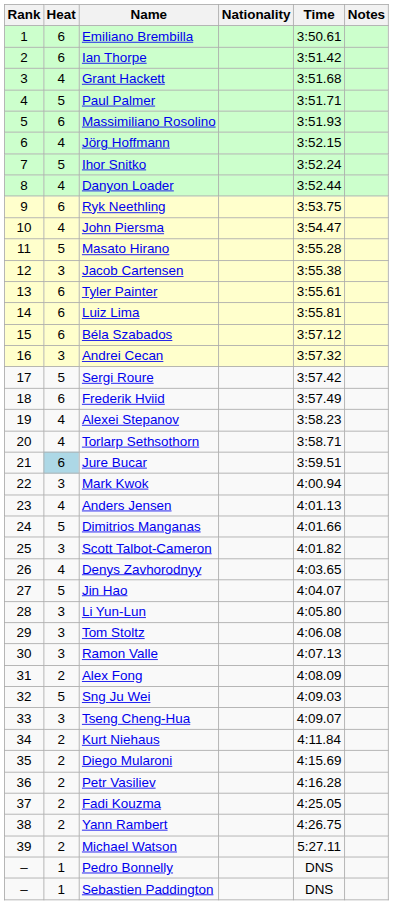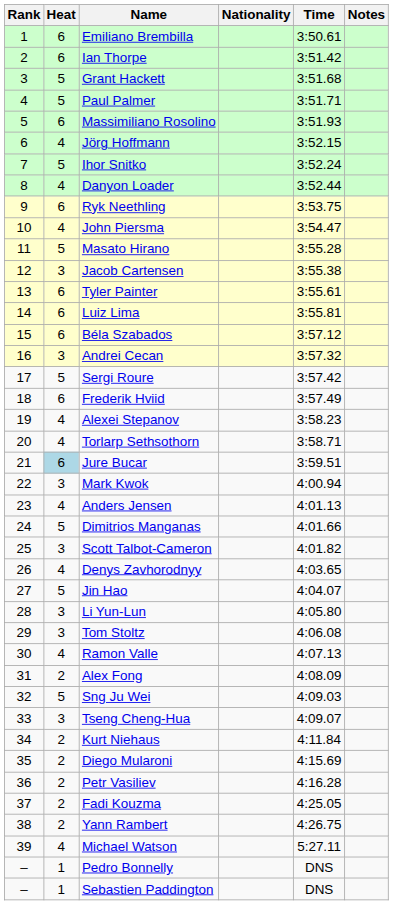 <table class="wikitable sortable" style="text-align:center">
 <tr>
 <th>Rank</th>
 <th>Heat</th>
 <th>Name</th>
 <th>Nationality</th>
 <th>Time</th>
 <th>Notes</th>
 </tr>
 <tr bgcolor=ccffcc>
 <td>1</td>
 <td>6</td>
 <td align=left><a href='#'>Emiliano Brembilla</a></td>
 <td align=left></td>
 <td>3:50.61</td>
 <td></td>
 </tr>
 <tr bgcolor=ccffcc>
 <td>2</td>
 <td>6</td>
 <td align=left><a href='#'>Ian Thorpe</a></td>
 <td align=left></td>
 <td>3:51.42</td>
 <td></td>
 </tr>
 <tr bgcolor=ccffcc>
 <td>3</td>
-<td>4</td>
+<td>5</td>
 <td align=left><a href='#'>Grant Hackett</a></td>
 <td align=left></td>
 <td>3:51.68</td>
 <td></td>
 </tr>
 <tr bgcolor=ccffcc>
 <td>4</td>
 <td>5</td>
 <td align=left><a href='#'>Paul Palmer</a></td>
 <td align=left></td>
 <td>3:51.71</td>
 <td></td>
 </tr>
 <tr bgcolor=ccffcc>
 <td>5</td>
 <td>6</td>
 <td align=left><a href='#'>Massimiliano Rosolino</a></td>
 <td align=left></td>
 <td>3:51.93</td>
 <td></td>
 </tr>
 <tr bgcolor=ccffcc>
 <td>6</td>
 <td>4</td>
 <td align=left><a href='#'>Jörg Hoffmann</a></td>
 <td align=left></td>
 <td>3:52.15</td>
 <td></td>
 </tr>
 <tr bgcolor=ccffcc>
 <td>7</td>
 <td>5</td>
 <td align=left><a href='#'>Ihor Snitko</a></td>
 <td align=left></td>
 <td>3:52.24</td>
 <td></td>
 </tr>
 <tr bgcolor=ccffcc>
 <td>8</td>
 <td>4</td>
 <td align=left><a href='#'>Danyon Loader</a></td>
 <td align=left></td>
 <td>3:52.44</td>
 <td></td>
 </tr>
 <tr bgcolor=ffffcc>
 <td>9</td>
 <td>6</td>
 <td align=left><a href='#'>Ryk Neethling</a></td>
 <td align=left></td>
 <td>3:53.75</td>
 <td></td>
 </tr>
 <tr bgcolor=ffffcc>
 <td>10</td>
 <td>4</td>
 <td align=left><a href='#'>John Piersma</a></td>
 <td align=left></td>
 <td>3:54.47</td>
 <td></td>
 </tr>
 <tr bgcolor=ffffcc>
 <td>11</td>
 <td>5</td>
 <td align=left><a href='#'>Masato Hirano</a></td>
 <td align=left></td>
 <td>3:55.28</td>
 <td></td>
 </tr>
 <tr bgcolor=ffffcc>
 <td>12</td>
 <td>3</td>
 <td align=left><a href='#'>Jacob Cartensen</a></td>
 <td align=left></td>
 <td>3:55.38</td>
 <td></td>
 </tr>
 <tr bgcolor=ffffcc>
 <td>13</td>
 <td>6</td>
 <td align=left><a href='#'>Tyler Painter</a></td>
 <td align=left></td>
 <td>3:55.61</td>
 <td></td>
 </tr>
 <tr bgcolor=ffffcc>
 <td>14</td>
 <td>6</td>
 <td align=left><a href='#'>Luiz Lima</a></td>
 <td align=left></td>
 <td>3:55.81</td>
 <td></td>
 </tr>
 <tr bgcolor=ffffcc>
 <td>15</td>
 <td>6</td>
 <td align=left><a href='#'>Béla Szabados</a></td>
 <td align=left></td>
 <td>3:57.12</td>
 <td></td>
 </tr>
 <tr bgcolor=ffffcc>
 <td>16</td>
 <td>3</td>
 <td align=left><a href='#'>Andrei Cecan</a></td>
 <td align=left></td>
 <td>3:57.32</td>
 <td></td>
 </tr>
 <tr>
 <td>17</td>
 <td>5</td>
 <td align=left><a href='#'>Sergi Roure</a></td>
 <td align=left></td>
 <td>3:57.42</td>
 <td></td>
 </tr>
 <tr>
 <td>18</td>
 <td>6</td>
 <td align=left><a href='#'>Frederik Hviid</a></td>
 <td align=left></td>
 <td>3:57.49</td>
 <td></td>
 </tr>
 <tr>
 <td>19</td>
 <td>4</td>
 <td align=left><a href='#'>Alexei Stepanov</a></td>
 <td align=left></td>
 <td>3:58.23</td>
 <td></td>
 </tr>
 <tr>
 <td>20</td>
 <td>4</td>
 <td align=left><a href='#'>Torlarp Sethsothorn</a></td>
 <td align=left></td>
 <td>3:58.71</td>
 <td></td>
 </tr>
 <tr>
 <td>21</td>
 <td style="background: lightblue;">6</td>
 <td align=left><a href='#'>Jure Bucar</a></td>
 <td align=left></td>
 <td>3:59.51</td>
 <td></td>
 </tr>
 <tr>
 <td>22</td>
 <td>3</td>
 <td align=left><a href='#'>Mark Kwok</a></td>
 <td align=left></td>
 <td>4:00.94</td>
 <td></td>
 </tr>
 <tr>
 <td>23</td>
 <td>4</td>
 <td align=left><a href='#'>Anders Jensen</a></td>
 <td align=left></td>
 <td>4:01.13</td>
 <td></td>
 </tr>
 <tr>
 <td>24</td>
 <td>5</td>
 <td align=left><a href='#'>Dimitrios Manganas</a></td>
 <td align=left></td>
 <td>4:01.66</td>
 <td></td>
 </tr>
 <tr>
 <td>25</td>
 <td>3</td>
 <td align=left><a href='#'>Scott Talbot-Cameron</a></td>
 <td align=left></td>
 <td>4:01.82</td>
 <td></td>
 </tr>
 <tr>
 <td>26</td>
 <td>4</td>
 <td align=left><a href='#'>Denys Zavhorodnyy</a></td>
 <td align=left></td>
 <td>4:03.65</td>
 <td></td>
 </tr>
 <tr>
 <td>27</td>
 <td>5</td>
 <td align=left><a href='#'>Jin Hao</a></td>
 <td align=left></td>
 <td>4:04.07</td>
 <td></td>
 </tr>
 <tr>
 <td>28</td>
 <td>3</td>
 <td align=left><a href='#'>Li Yun-Lun</a></td>
 <td align=left></td>
 <td>4:05.80</td>
 <td></td>
 </tr>
 <tr>
 <td>29</td>
 <td>3</td>
 <td align=left><a href='#'>Tom Stoltz</a></td>
 <td align=left></td>
 <td>4:06.08</td>
 <td></td>
 </tr>
 <tr>
 <td>30</td>
-<td>3</td>
+<td>4</td>
 <td align=left><a href='#'>Ramon Valle</a></td>
 <td align=left></td>
 <td>4:07.13</td>
 <td></td>
 </tr>
 <tr>
 <td>31</td>
 <td>2</td>
 <td align=left><a href='#'>Alex Fong</a></td>
 <td align=left></td>
 <td>4:08.09</td>
 <td></td>
 </tr>
 <tr>
 <td>32</td>
 <td>5</td>
 <td align=left><a href='#'>Sng Ju Wei</a></td>
 <td align=left></td>
 <td>4:09.03</td>
 <td></td>
 </tr>
 <tr>
 <td>33</td>
 <td>3</td>
 <td align=left><a href='#'>Tseng Cheng-Hua</a></td>
 <td align=left></td>
 <td>4:09.07</td>
 <td></td>
 </tr>
 <tr>
 <td>34</td>
 <td>2</td>
 <td align=left><a href='#'>Kurt Niehaus</a></td>
 <td align=left></td>
 <td>4:11.84</td>
 <td></td>
 </tr>
 <tr>
 <td>35</td>
 <td>2</td>
 <td align=left><a href='#'>Diego Mularoni</a></td>
 <td align=left></td>
 <td>4:15.69</td>
 <td></td>
 </tr>
 <tr>
 <td>36</td>
 <td>2</td>
 <td align=left><a href='#'>Petr Vasiliev</a></td>
 <td align=left></td>
 <td>4:16.28</td>
 <td></td>
 </tr>
 <tr>
 <td>37</td>
 <td>2</td>
 <td align=left><a href='#'>Fadi Kouzma</a></td>
 <td align=left></td>
 <td>4:25.05</td>
 <td></td>
 </tr>
 <tr>
 <td>38</td>
 <td>2</td>
 <td align=left><a href='#'>Yann Rambert</a></td>
 <td align=left></td>
 <td>4:26.75</td>
 <td></td>
 </tr>
 <tr>
 <td>39</td>
-<td>2</td>
+<td>4</td>
 <td align=left><a href='#'>Michael Watson</a></td>
 <td align=left></td>
 <td>5:27.11</td>
 <td></td>
 </tr>
 <tr>
 <td>–</td>
 <td>1</td>
 <td align=left><a href='#'>Pedro Bonnelly</a></td>
 <td align=left></td>
 <td>DNS</td>
 <td></td>
 </tr>
 <tr>
 <td>–</td>
 <td>1</td>
 <td align=left><a href='#'>Sebastien Paddington</a></td>
 <td align=left></td>
 <td>DNS</td>
 <td></td>
 </tr>
 </table>
